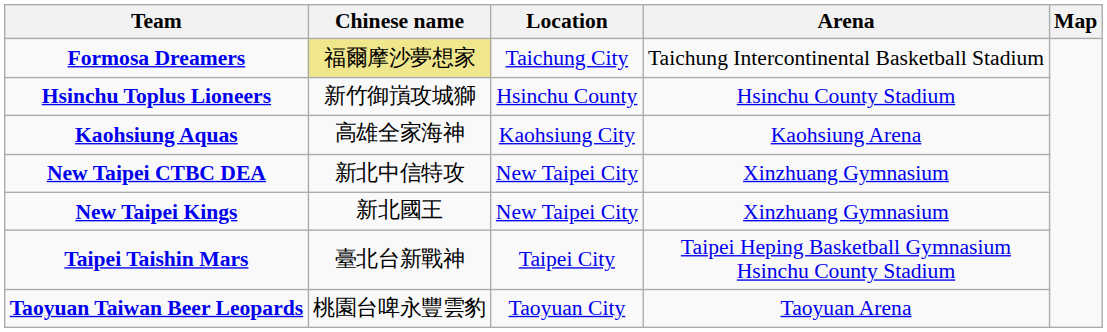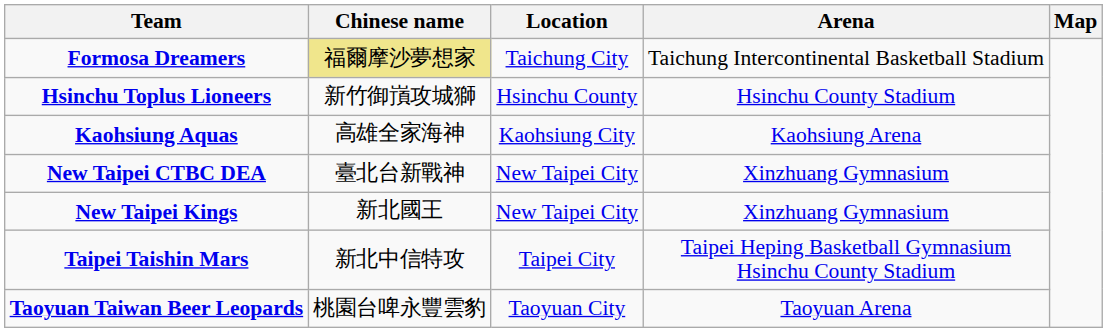 <table class="wikitable">
 <tr align=center>
 <th>Team</th>
 <th>Chinese name</th>
 <th>Location</th>
 <th>Arena</th>
 <th>Map</th>
 </tr>
 <tr align=center>
 <td><strong><a href='#'>Formosa Dreamers</a></strong></td>
 <td style="background: khaki;">福爾摩沙夢想家</td>
 <td><a href='#'>Taichung City</a></td>
 <td>Taichung Intercontinental Basketball Stadium</td>
 <td rowspan=8><br></td>
 </tr>
 <tr align=center>
 <td><strong><a href='#'>Hsinchu Toplus Lioneers</a></strong></td>
 <td>新竹御嵿攻城獅</td>
 <td><a href='#'>Hsinchu County</a></td>
 <td><a href='#'>Hsinchu County Stadium</a></td>
 </tr>
 <tr align=center>
 <td><strong><a href='#'>Kaohsiung Aquas</a></strong></td>
 <td>高雄全家海神</td>
 <td><a href='#'>Kaohsiung City</a></td>
 <td><a href='#'>Kaohsiung Arena</a></td>
 </tr>
 <tr align=center>
 <td><strong><a href='#'>New Taipei CTBC DEA</a></strong></td>
-<td>新北中信特攻</td>
+<td>臺北台新戰神</td>
 <td><a href='#'>New Taipei City</a></td>
 <td><a href='#'>Xinzhuang Gymnasium</a></td>
 </tr>
 <tr align=center>
 <td><strong><a href='#'>New Taipei Kings</a></strong></td>
 <td>新北國王</td>
 <td><a href='#'>New Taipei City</a></td>
 <td><a href='#'>Xinzhuang Gymnasium</a></td>
 </tr>
 <tr align=center>
 <td><strong><a href='#'>Taipei Taishin Mars</a></strong></td>
-<td>臺北台新戰神</td>
+<td>新北中信特攻</td>
 <td><a href='#'>Taipei City</a></td>
 <td><a href='#'>Taipei Heping Basketball Gymnasium</a><br><a href='#'>Hsinchu County Stadium</a></td>
 </tr>
 <tr align=center>
 <td><strong><a href='#'>Taoyuan Taiwan Beer Leopards</a></strong></td>
 <td>桃園台啤永豐雲豹</td>
 <td><a href='#'>Taoyuan City</a></td>
 <td><a href='#'>Taoyuan Arena</a></td>
 </tr>
 </table>
